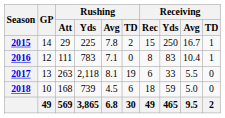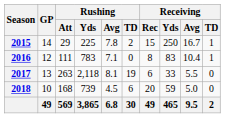 <table class="wikitable" style="text-align:center;">
 <tr>
 <th rowspan="2">Season</th>
 <th rowspan="2">GP</th>
 <th colspan="4">Rushing</th>
 <th colspan="4">Receiving</th>
 </tr>
 <tr>
 <th>Att</th>
 <th>Yds</th>
 <th>Avg</th>
 <th>TD</th>
 <th>Rec</th>
 <th>Yds</th>
 <th>Avg</th>
 <th>TD</th>
 </tr>
 <tr>
 <th><a href='#'>2015</a></th>
 <td>14</td>
 <td>29</td>
 <td>225</td>
 <td>7.8</td>
 <td>2</td>
 <td>15</td>
 <td>250</td>
 <td>16.7</td>
 <td>1</td>
 </tr>
 <tr>
 <th><a href='#'>2016</a></th>
 <td>12</td>
 <td>111</td>
 <td>783</td>
 <td>7.1</td>
 <td>0</td>
 <td>8</td>
 <td>83</td>
 <td>10.4</td>
 <td>1</td>
 </tr>
 <tr>
 <th><a href='#'>2017</a></th>
 <td>13</td>
 <td>263</td>
 <td>2,118</td>
 <td>8.1</td>
 <td>19</td>
 <td>6</td>
 <td>33</td>
 <td>5.5</td>
 <td>0</td>
 </tr>
 <tr>
 <th><a href='#'>2018</a></th>
 <td>10</td>
 <td>168</td>
 <td>739</td>
 <td>4.5</td>
 <td>6</td>
-<td>18</td>
+<td>20</td>
 <td>59</td>
 <td>5.0</td>
 <td>0</td>
 </tr>
 <tr>
 <th></th>
 <th>49</th>
 <th>569</th>
 <th>3,865</th>
 <th>6.8</th>
 <th>30</th>
 <th>49</th>
 <th>465</th>
 <th>9.5</th>
 <th>2</th>
 </tr>
 </table>
